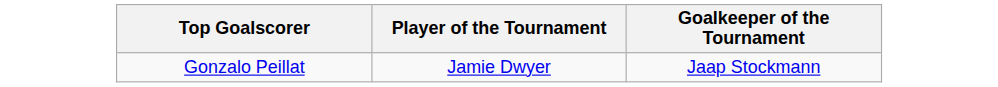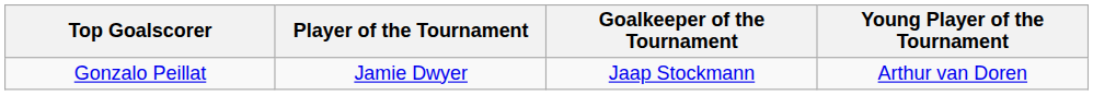 <table class=wikitable style="text-align:center; margin:auto">
 <tr>
 <th style="width: 220px;">Top Goalscorer</th>
 <th style="width: 220px;">Player of the Tournament</th>
 <th style="width: 220px;">Goalkeeper of the Tournament</th>
+<th style="width: 220px;">Young Player of the Tournament</th>
 </tr>
 <tr>
 <td> <a href='#'>Gonzalo Peillat</a></td>
 <td> <a href='#'>Jamie Dwyer</a></td>
 <td> <a href='#'>Jaap Stockmann</a></td>
+<td> <a href='#'>Arthur van Doren</a></td>
 </tr>
 </table>
